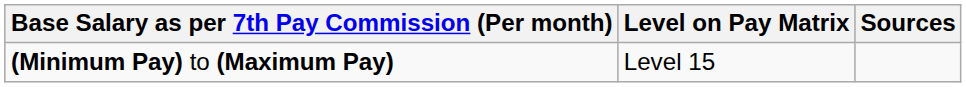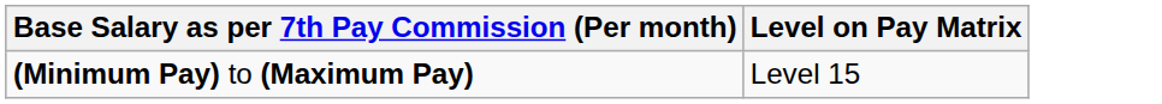 <table class="wikitable" style="margin: 1ex 0 1ex 1ex; ">
 <tr>
 <th>Base Salary as per <a href='#'>7th Pay Commission</a> (Per month)</th>
 <th>Level on Pay Matrix</th>
-<th>Sources</th>
 </tr>
 <tr>
 <td> <strong>(Minimum Pay)</strong> to  <strong>(Maximum Pay)</strong></td>
 <td>Level 15</td>
-<td></td>
 </tr>
 </table>
